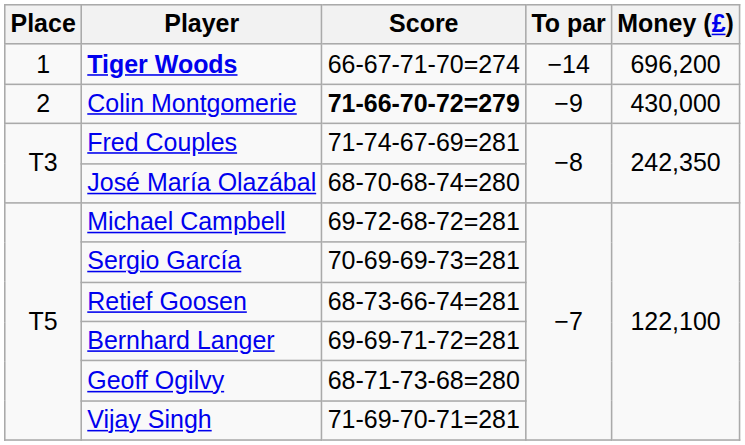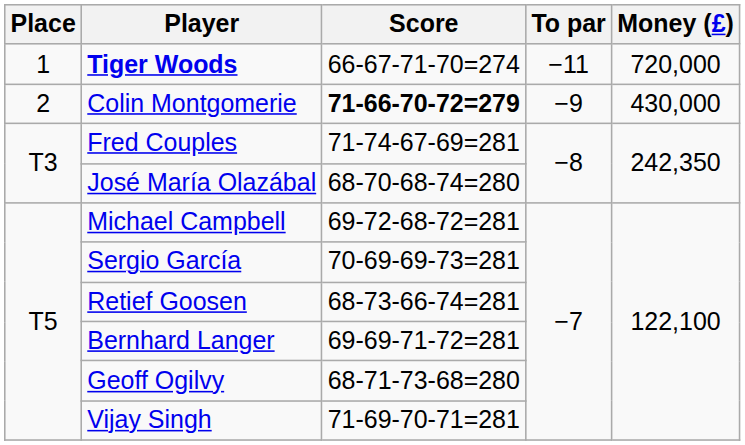 <table class="wikitable">
 <tr>
 <th>Place</th>
 <th>Player</th>
 <th>Score</th>
 <th>To par</th>
 <th>Money (<a href='#'>£</a>)</th>
 </tr>
 <tr>
 <td align=center>1</td>
 <td> <strong><a href='#'>Tiger Woods</a></strong></td>
 <td>66-67-71-70=274</td>
-<td align=center>−14</td>
-<td align=center>696,200</td>
+<td align=center>−11</td>
+<td align=center>720,000</td>
 </tr>
 <tr>
 <td align=center>2</td>
 <td> <a href='#'>Colin Montgomerie</a></td>
 <td><strong>71-66-70-72=279</strong></td>
 <td align=center>−9</td>
 <td align=center>430,000</td>
 </tr>
 <tr>
 <td rowspan="2" align=center>T3</td>
 <td> <a href='#'>Fred Couples</a></td>
 <td>71-74-67-69=281</td>
 <td rowspan="2" align=center>−8</td>
 <td rowspan="2" align=center>242,350</td>
 </tr>
 <tr>
 <td> <a href='#'>José María Olazábal</a></td>
 <td>68-70-68-74=280</td>
 </tr>
 <tr>
 <td rowspan="6" align=center>T5</td>
 <td> <a href='#'>Michael Campbell</a></td>
 <td>69-72-68-72=281</td>
 <td rowspan="6" align=center>−7</td>
 <td rowspan="6" align=center>122,100</td>
 </tr>
 <tr>
 <td> <a href='#'>Sergio García</a></td>
 <td>70-69-69-73=281</td>
 </tr>
 <tr>
 <td> <a href='#'>Retief Goosen</a></td>
 <td>68-73-66-74=281</td>
 </tr>
 <tr>
 <td> <a href='#'>Bernhard Langer</a></td>
 <td>69-69-71-72=281</td>
 </tr>
 <tr>
 <td> <a href='#'>Geoff Ogilvy</a></td>
 <td>68-71-73-68=280</td>
 </tr>
 <tr>
 <td> <a href='#'>Vijay Singh</a></td>
 <td>71-69-70-71=281</td>
 </tr>
 </table>
